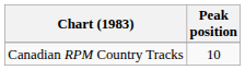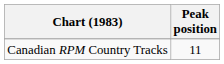 <table class="wikitable sortable">
 <tr>
 <th align="left">Chart (1983)</th>
 <th align="center">Peak<br>position</th>
 </tr>
 <tr>
 </tr>
 <tr>
 <td align="left">Canadian <em>RPM</em> Country Tracks</td>
-<td align="center">10</td>
+<td align="center">11</td>
 </tr>
 </table>
